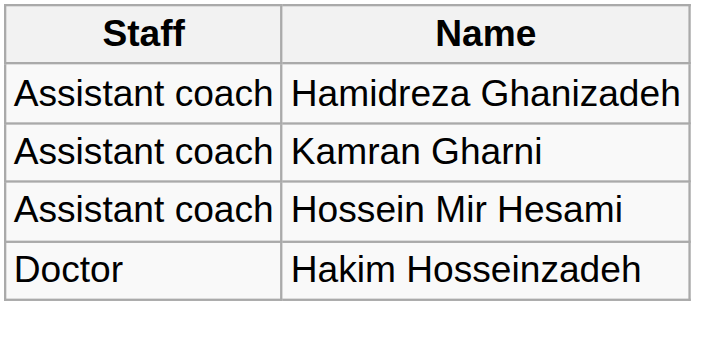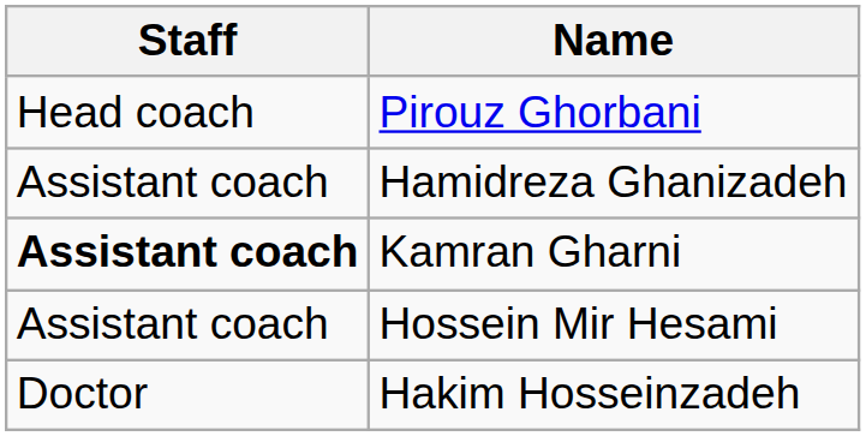 <table class="wikitable" style="text-align: left">
 <tr>
 <th>Staff </th>
 <th>Name</th>
 </tr>
 <tr>
+<td>Head coach</td>
+<td> <a href='#'>Pirouz Ghorbani</a></td>
+</tr>
+<tr>
 <td>Assistant coach</td>
 <td> Hamidreza Ghanizadeh</td>
 </tr>
 <tr>
-<td>Assistant coach</td>
+<td><strong>Assistant coach</strong></td>
 <td> Kamran Gharni</td>
 </tr>
 <tr>
 <td>Assistant coach</td>
 <td> Hossein Mir Hesami</td>
 </tr>
 <tr>
 <td>Doctor</td>
 <td> Hakim Hosseinzadeh</td>
 </tr>
 </table>
